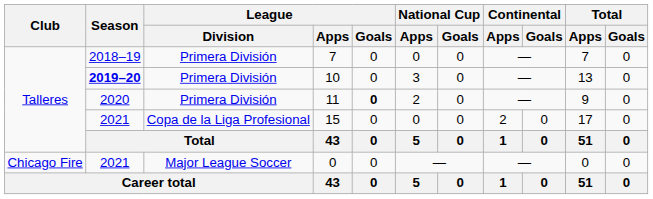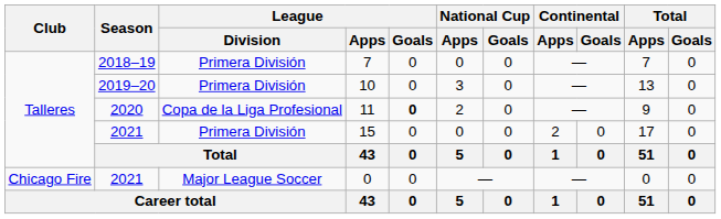 <table class=wikitable style=text-align:center>
 <tr>
 <th rowspan=2>Club</th>
 <th rowspan=2>Season</th>
 <th colspan=3>League</th>
 <th colspan=2>National Cup</th>
 <th colspan=2>Continental</th>
 <th colspan=2>Total</th>
 </tr>
 <tr>
 <th>Division</th>
 <th>Apps</th>
 <th>Goals</th>
 <th>Apps</th>
 <th>Goals</th>
 <th>Apps</th>
 <th>Goals</th>
 <th>Apps</th>
 <th>Goals</th>
 </tr>
 <tr>
 <td rowspan=5><a href='#'>Talleres</a></td>
 <td><a href='#'>2018–19</a></td>
 <td><a href='#'>Primera División</a></td>
 <td>7</td>
 <td>0</td>
 <td>0</td>
 <td>0</td>
 <td colspan=2>—</td>
 <td>7</td>
 <td>0</td>
 </tr>
 <tr>
-<td><strong><a href='#'>2019–20</a></strong></td>
+<td><a href='#'>2019–20</a></td>
 <td><a href='#'>Primera División</a></td>
 <td>10</td>
 <td>0</td>
 <td>3</td>
 <td>0</td>
 <td colspan=2>—</td>
 <td>13</td>
 <td>0</td>
 </tr>
 <tr>
 <td><a href='#'>2020</a></td>
-<td><a href='#'>Primera División</a></td>
+<td><a href='#'>Copa de la Liga Profesional</a></td>
 <td>11</td>
 <td><strong>0</strong></td>
 <td>2</td>
 <td>0</td>
 <td colspan=2>—</td>
 <td>9</td>
 <td>0</td>
 </tr>
 <tr>
 <td><a href='#'>2021</a></td>
-<td><a href='#'>Copa de la Liga Profesional</a></td>
+<td><a href='#'>Primera División</a></td>
 <td>15</td>
 <td>0</td>
 <td>0</td>
 <td>0</td>
 <td>2</td>
 <td>0</td>
 <td>17</td>
 <td>0</td>
 </tr>
 <tr>
 <th colspan=2>Total</th>
 <th>43</th>
 <th>0</th>
 <th>5</th>
 <th>0</th>
 <th>1</th>
 <th>0</th>
 <th>51</th>
 <th>0</th>
 </tr>
 <tr>
 <td rowspan=1><a href='#'>Chicago Fire</a></td>
 <td><a href='#'>2021</a></td>
 <td><a href='#'>Major League Soccer</a></td>
 <td>0</td>
 <td>0</td>
 <td colspan=2>—</td>
 <td colspan=2>—</td>
 <td>0</td>
 <td>0</td>
 </tr>
 <tr>
 <th colspan=3>Career total</th>
 <th>43</th>
 <th>0</th>
 <th>5</th>
 <th>0</th>
 <th>1</th>
 <th>0</th>
 <th>51</th>
 <th>0</th>
 </tr>
 </table>
